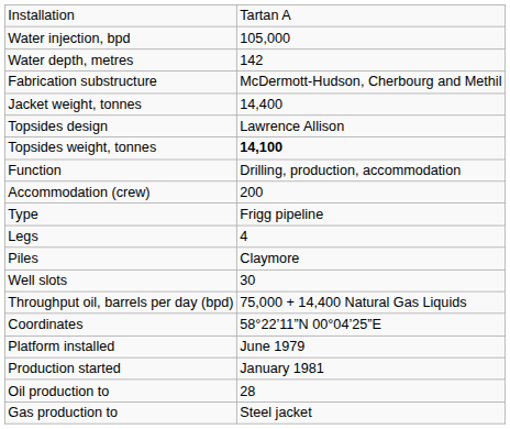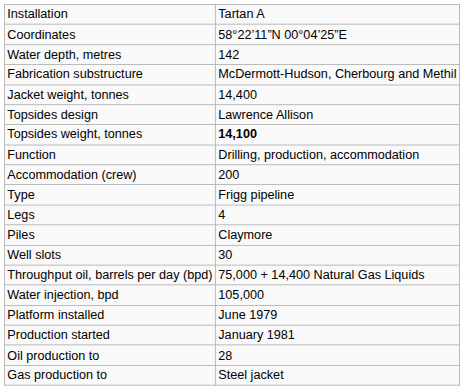 <table class="wikitable">
 <tr>
 <td>Installation</td>
 <td>Tartan A</td>
 </tr>
 <tr>
-<td>Water injection, bpd</td>
-<td>105,000</td>
+<td>Coordinates</td>
+<td>58°22’11”N 00°04’25”E</td>
 </tr>
 <tr>
 <td>Water depth, metres</td>
 <td>142</td>
 </tr>
 <tr>
 <td>Fabrication substructure</td>
 <td>McDermott-Hudson, Cherbourg and  Methil</td>
 </tr>
 <tr>
 <td>Jacket weight, tonnes</td>
 <td>14,400</td>
 </tr>
 <tr>
 <td>Topsides design</td>
 <td>Lawrence Allison</td>
 </tr>
 <tr>
 <td>Topsides weight, tonnes</td>
 <td><strong>14,100</strong></td>
 </tr>
 <tr>
 <td>Function</td>
 <td>Drilling, production, accommodation</td>
 </tr>
 <tr>
 <td>Accommodation (crew)</td>
 <td>200</td>
 </tr>
 <tr>
 <td>Type</td>
 <td>Frigg pipeline</td>
 </tr>
 <tr>
 <td>Legs</td>
 <td>4</td>
 </tr>
 <tr>
 <td>Piles</td>
 <td>Claymore</td>
 </tr>
 <tr>
 <td>Well slots</td>
 <td>30</td>
 </tr>
 <tr>
 <td>Throughput oil, barrels per day  (bpd)</td>
 <td>75,000 + 14,400 Natural Gas Liquids</td>
 </tr>
 <tr>
-<td>Coordinates</td>
-<td>58°22’11”N 00°04’25”E</td>
+<td>Water injection, bpd</td>
+<td>105,000</td>
 </tr>
 <tr>
 <td>Platform installed</td>
 <td>June 1979</td>
 </tr>
 <tr>
 <td>Production started</td>
 <td>January 1981</td>
 </tr>
 <tr>
 <td>Oil production to</td>
 <td>28</td>
 </tr>
 <tr>
 <td>Gas production to</td>
 <td>Steel jacket</td>
 </tr>
 </table>
